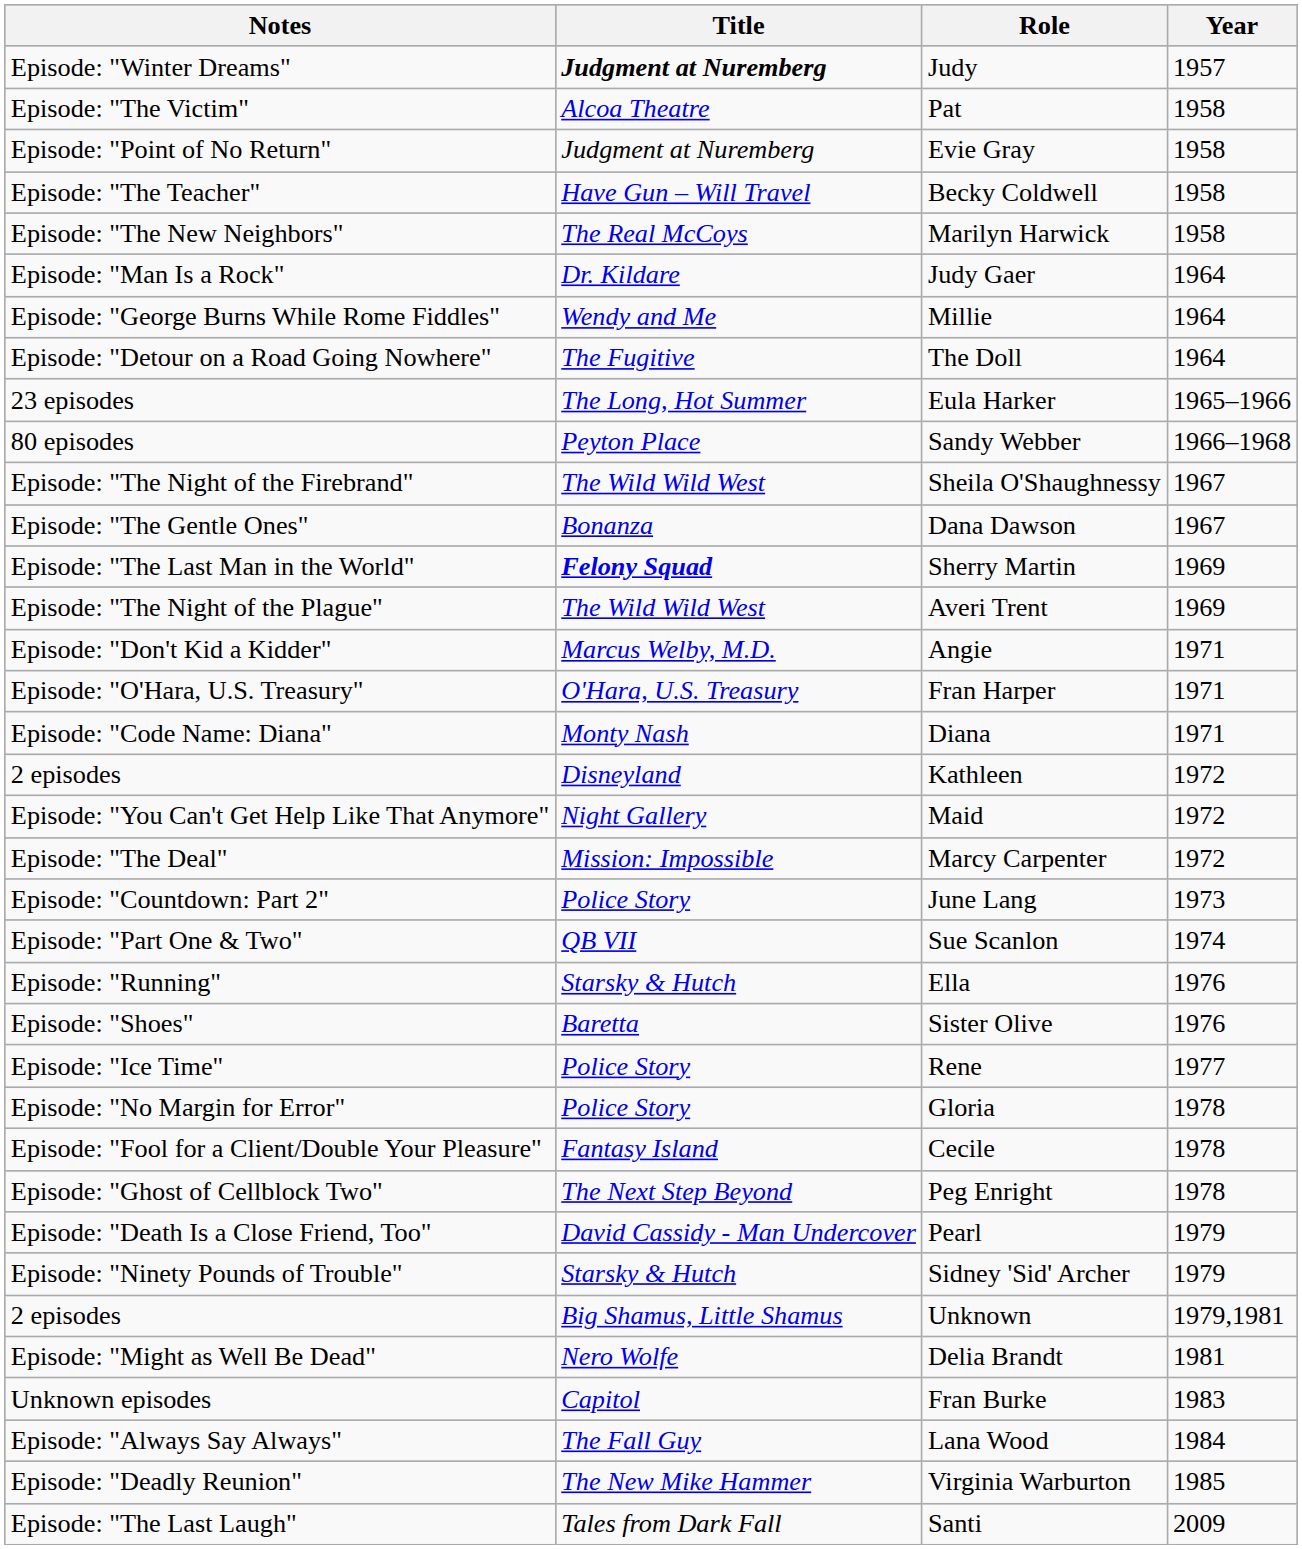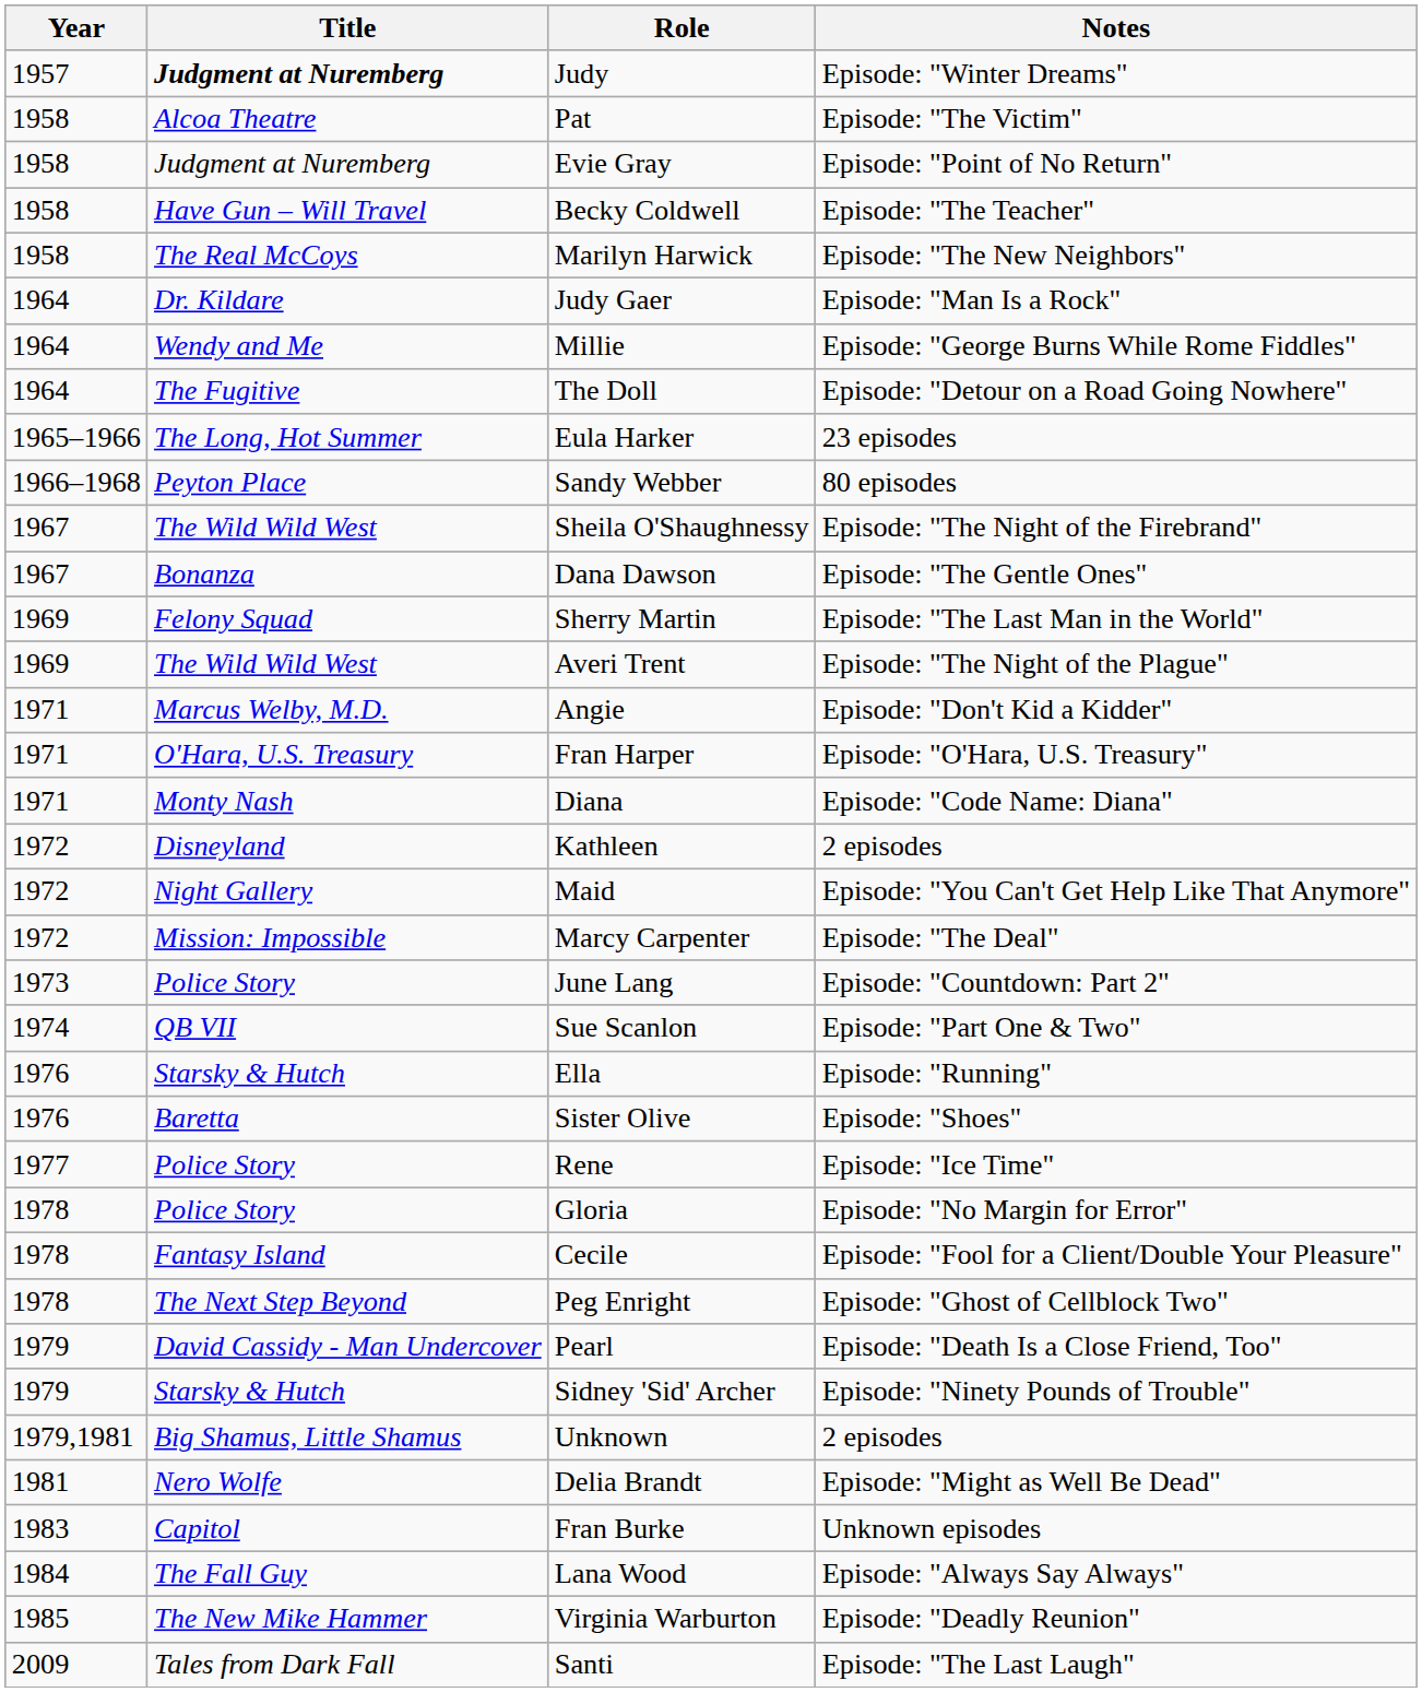 <table class="wikitable sortable">
 <tr>
-<th>Notes</th>
+<th>Year</th>
 <th>Title</th>
 <th>Role</th>
-<th>Year</th>
+<th>Notes</th>
 </tr>
 <tr>
-<td>Episode: "Winter Dreams"</td>
+<td>1957</td>
 <td><strong><em>Judgment at Nuremberg</em></strong></td>
 <td>Judy</td>
-<td>1957</td>
+<td>Episode: "Winter Dreams"</td>
 </tr>
 <tr>
-<td>Episode: "The Victim"</td>
+<td>1958</td>
 <td><em><a href='#'>Alcoa Theatre</a></em></td>
 <td>Pat</td>
-<td>1958</td>
+<td>Episode: "The Victim"</td>
 </tr>
 <tr>
-<td>Episode: "Point of No Return"</td>
+<td>1958</td>
 <td><em>Judgment at Nuremberg</em></td>
 <td>Evie Gray</td>
-<td>1958</td>
+<td>Episode: "Point of No Return"</td>
 </tr>
 <tr>
-<td>Episode: "The Teacher"</td>
+<td>1958</td>
 <td><em><a href='#'>Have Gun – Will Travel</a></em></td>
 <td>Becky Coldwell</td>
-<td>1958</td>
+<td>Episode: "The Teacher"</td>
 </tr>
 <tr>
-<td>Episode: "The New Neighbors"</td>
+<td>1958</td>
 <td><em><a href='#'>The Real McCoys</a></em></td>
 <td>Marilyn Harwick</td>
-<td>1958</td>
+<td>Episode: "The New Neighbors"</td>
 </tr>
 <tr>
-<td>Episode: "Man Is a Rock"</td>
+<td>1964</td>
 <td><em><a href='#'>Dr. Kildare</a></em></td>
 <td>Judy Gaer</td>
-<td>1964</td>
+<td>Episode: "Man Is a Rock"</td>
 </tr>
 <tr>
-<td>Episode: "George Burns While Rome Fiddles"</td>
+<td>1964</td>
 <td><em><a href='#'>Wendy and Me</a></em></td>
 <td>Millie</td>
-<td>1964</td>
+<td>Episode: "George Burns While Rome Fiddles"</td>
 </tr>
 <tr>
-<td>Episode: "Detour on a Road Going Nowhere"</td>
+<td>1964</td>
 <td><em><a href='#'>The Fugitive</a></em></td>
 <td>The Doll</td>
-<td>1964</td>
+<td>Episode: "Detour on a Road Going Nowhere"</td>
 </tr>
 <tr>
-<td>23 episodes</td>
+<td>1965–1966</td>
 <td><em><a href='#'>The Long, Hot Summer</a></em></td>
 <td>Eula Harker</td>
-<td>1965–1966</td>
+<td>23 episodes</td>
 </tr>
 <tr>
-<td>80 episodes</td>
+<td>1966–1968</td>
 <td><em><a href='#'>Peyton Place</a></em></td>
 <td>Sandy Webber</td>
-<td>1966–1968</td>
+<td>80 episodes</td>
 </tr>
 <tr>
-<td>Episode: "The Night of the Firebrand"</td>
+<td>1967</td>
 <td><em><a href='#'>The Wild Wild West</a></em></td>
 <td>Sheila O'Shaughnessy</td>
-<td>1967</td>
+<td>Episode: "The Night of the Firebrand"</td>
 </tr>
 <tr>
-<td>Episode: "The Gentle Ones"</td>
+<td>1967</td>
 <td><em><a href='#'>Bonanza</a></em></td>
 <td>Dana Dawson</td>
-<td>1967</td>
+<td>Episode: "The Gentle Ones"</td>
 </tr>
 <tr>
+<td>1969</td>
+<td><em><a href='#'>Felony Squad</a></em></td>
+<td>Sherry Martin</td>
 <td>Episode: "The Last Man in the World"</td>
-<td><strong><em><a href='#'>Felony Squad</a></em></strong></td>
-<td>Sherry Martin</td>
-<td>1969</td>
 </tr>
 <tr>
-<td>Episode: "The Night of the Plague"</td>
+<td>1969</td>
 <td><em><a href='#'>The Wild Wild West</a></em></td>
 <td>Averi Trent</td>
-<td>1969</td>
+<td>Episode: "The Night of the Plague"</td>
 </tr>
 <tr>
-<td>Episode: "Don't Kid a Kidder"</td>
+<td>1971</td>
 <td><em><a href='#'>Marcus Welby, M.D.</a></em></td>
 <td>Angie</td>
-<td>1971</td>
+<td>Episode: "Don't Kid a Kidder"</td>
 </tr>
 <tr>
-<td>Episode: "O'Hara, U.S. Treasury"</td>
+<td>1971</td>
 <td><em><a href='#'>O'Hara, U.S. Treasury</a></em></td>
 <td>Fran Harper</td>
-<td>1971</td>
+<td>Episode: "O'Hara, U.S. Treasury"</td>
 </tr>
 <tr>
-<td>Episode: "Code Name: Diana"</td>
+<td>1971</td>
 <td><em><a href='#'>Monty Nash</a></em></td>
 <td>Diana</td>
-<td>1971</td>
+<td>Episode: "Code Name: Diana"</td>
 </tr>
 <tr>
-<td>2 episodes</td>
+<td>1972</td>
 <td><em><a href='#'>Disneyland</a></em></td>
 <td>Kathleen</td>
-<td>1972</td>
+<td>2 episodes</td>
 </tr>
 <tr>
-<td>Episode: "You Can't Get Help Like That Anymore"</td>
+<td>1972</td>
 <td><em><a href='#'>Night Gallery</a></em></td>
 <td>Maid</td>
-<td>1972</td>
+<td>Episode: "You Can't Get Help Like That Anymore"</td>
 </tr>
 <tr>
-<td>Episode: "The Deal"</td>
+<td>1972</td>
 <td><em><a href='#'>Mission: Impossible</a></em></td>
 <td>Marcy Carpenter</td>
-<td>1972</td>
+<td>Episode: "The Deal"</td>
 </tr>
 <tr>
-<td>Episode: "Countdown: Part 2"</td>
+<td>1973</td>
 <td><em><a href='#'>Police Story</a></em></td>
 <td>June Lang</td>
-<td>1973</td>
+<td>Episode: "Countdown: Part 2"</td>
 </tr>
 <tr>
-<td>Episode: "Part One & Two"</td>
+<td>1974</td>
 <td><em><a href='#'>QB VII</a></em></td>
 <td>Sue Scanlon</td>
-<td>1974</td>
+<td>Episode: "Part One & Two"</td>
 </tr>
 <tr>
-<td>Episode: "Running"</td>
+<td>1976</td>
 <td><em><a href='#'>Starsky & Hutch</a></em></td>
 <td>Ella</td>
-<td>1976</td>
+<td>Episode: "Running"</td>
 </tr>
 <tr>
-<td>Episode: "Shoes"</td>
+<td>1976</td>
 <td><em><a href='#'>Baretta</a></em></td>
 <td>Sister Olive</td>
-<td>1976</td>
+<td>Episode: "Shoes"</td>
 </tr>
 <tr>
-<td>Episode: "Ice Time"</td>
+<td>1977</td>
 <td><em><a href='#'>Police Story</a></em></td>
 <td>Rene</td>
-<td>1977</td>
+<td>Episode: "Ice Time"</td>
 </tr>
 <tr>
-<td>Episode: "No Margin for Error"</td>
+<td>1978</td>
 <td><em><a href='#'>Police Story</a></em></td>
 <td>Gloria</td>
-<td>1978</td>
+<td>Episode: "No Margin for Error"</td>
 </tr>
 <tr>
-<td>Episode: "Fool for a Client/Double Your Pleasure"</td>
+<td>1978</td>
 <td><em><a href='#'>Fantasy Island</a></em></td>
 <td>Cecile</td>
-<td>1978</td>
+<td>Episode: "Fool for a Client/Double Your Pleasure"</td>
 </tr>
 <tr>
-<td>Episode: "Ghost of Cellblock Two"</td>
+<td>1978</td>
 <td><em><a href='#'>The Next Step Beyond</a></em></td>
 <td>Peg Enright</td>
-<td>1978</td>
+<td>Episode: "Ghost of Cellblock Two"</td>
 </tr>
 <tr>
-<td>Episode: "Death Is a Close Friend, Too"</td>
+<td>1979</td>
 <td><em><a href='#'>David Cassidy - Man Undercover</a></em></td>
 <td>Pearl</td>
-<td>1979</td>
+<td>Episode: "Death Is a Close Friend, Too"</td>
 </tr>
 <tr>
-<td>Episode: "Ninety Pounds of Trouble"</td>
+<td>1979</td>
 <td><em><a href='#'>Starsky & Hutch</a></em></td>
 <td>Sidney 'Sid' Archer</td>
-<td>1979</td>
+<td>Episode: "Ninety Pounds of Trouble"</td>
 </tr>
 <tr>
-<td>2 episodes</td>
+<td>1979,1981</td>
 <td><em><a href='#'>Big Shamus, Little Shamus</a></em></td>
 <td>Unknown</td>
-<td>1979,1981</td>
+<td>2 episodes</td>
 </tr>
 <tr>
-<td>Episode: "Might as Well Be Dead"</td>
+<td>1981</td>
 <td><em><a href='#'>Nero Wolfe</a></em></td>
 <td>Delia Brandt</td>
-<td>1981</td>
+<td>Episode: "Might as Well Be Dead"</td>
 </tr>
 <tr>
-<td>Unknown episodes</td>
+<td>1983</td>
 <td><em><a href='#'>Capitol</a></em></td>
 <td>Fran Burke</td>
-<td>1983</td>
+<td>Unknown episodes</td>
 </tr>
 <tr>
-<td>Episode: "Always Say Always"</td>
+<td>1984</td>
 <td><em><a href='#'>The Fall Guy</a></em></td>
 <td>Lana Wood</td>
-<td>1984</td>
+<td>Episode: "Always Say Always"</td>
 </tr>
 <tr>
-<td>Episode: "Deadly Reunion"</td>
+<td>1985</td>
 <td><em><a href='#'>The New Mike Hammer</a></em></td>
 <td>Virginia Warburton</td>
-<td>1985</td>
+<td>Episode: "Deadly Reunion"</td>
 </tr>
 <tr>
-<td>Episode: "The Last Laugh"</td>
+<td>2009</td>
 <td><em>Tales from Dark Fall</em></td>
 <td>Santi</td>
-<td>2009</td>
+<td>Episode: "The Last Laugh"</td>
 </tr>
 </table>
